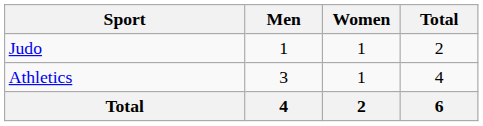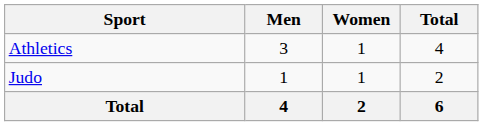 <table class="wikitable" style="text-align:center; font-size: 95%">
 <tr>
 <th width=200>Sport</th>
 <th width=60>Men</th>
 <th width=60>Women</th>
 <th width=60>Total</th>
 </tr>
 <tr>
+<td align=left><a href='#'>Athletics</a></td>
+<td>3</td>
+<td>1</td>
+<td>4</td>
+</tr>
+<tr>
 <td align=left><a href='#'>Judo</a></td>
 <td>1</td>
 <td>1</td>
 <td>2</td>
-</tr>
-<tr>
-<td align=left><a href='#'>Athletics</a></td>
-<td>3</td>
-<td>1</td>
-<td>4</td>
 </tr>
 <tr>
 <th align=left>Total</th>
 <th>4</th>
 <th>2</th>
 <th>6</th>
 </tr>
 </table>
